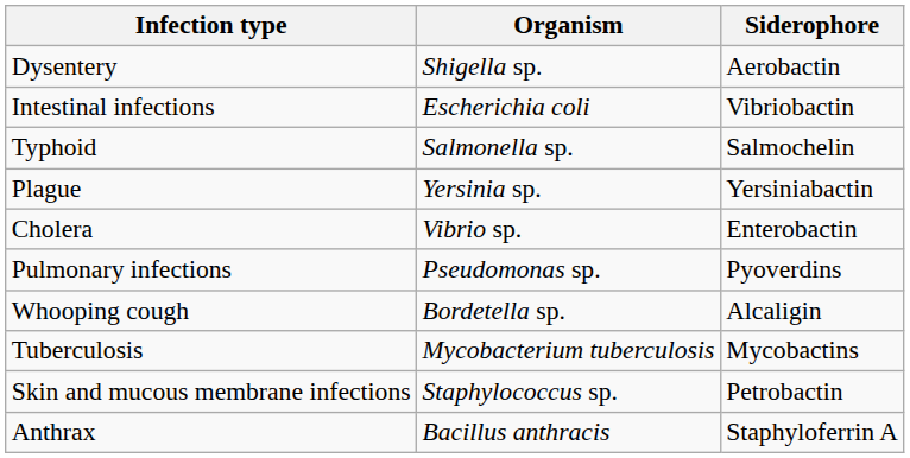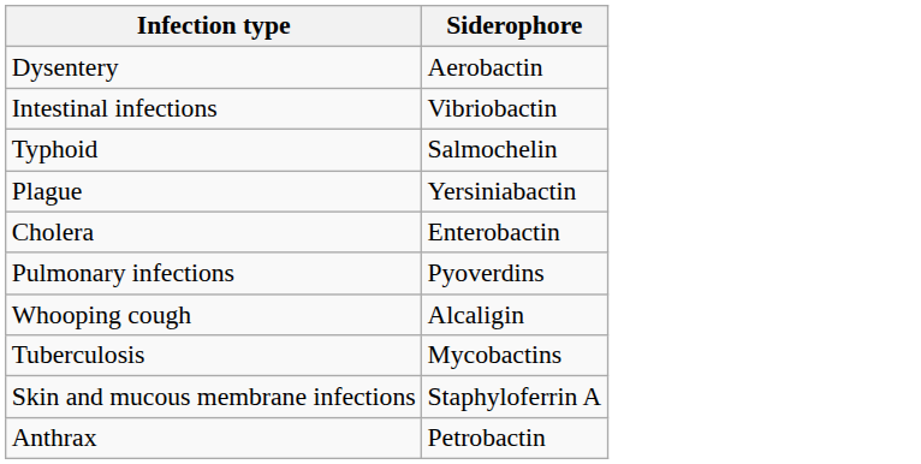 <table class="wikitable">
 <tr>
 <th><strong>Infection type</strong></th>
-<th><strong>Organism</strong></th>
 <th><strong>Siderophore</strong></th>
 </tr>
 <tr>
 <td>Dysentery</td>
-<td><em>Shigella</em> sp.</td>
 <td>Aerobactin</td>
 </tr>
 <tr>
 <td>Intestinal infections</td>
-<td><em>Escherichia coli</em></td>
 <td>Vibriobactin</td>
 </tr>
 <tr>
 <td>Typhoid</td>
-<td><em>Salmonella</em> sp.</td>
 <td>Salmochelin</td>
 </tr>
 <tr>
 <td>Plague</td>
-<td><em>Yersinia</em> sp.</td>
 <td>Yersiniabactin</td>
 </tr>
 <tr>
 <td>Cholera</td>
-<td><em>Vibrio</em> sp.</td>
 <td>Enterobactin</td>
 </tr>
 <tr>
 <td>Pulmonary infections</td>
-<td><em>Pseudomonas</em> sp.</td>
 <td>Pyoverdins</td>
 </tr>
 <tr>
 <td>Whooping cough</td>
-<td><em>Bordetella</em> sp.</td>
 <td>Alcaligin</td>
 </tr>
 <tr>
 <td>Tuberculosis</td>
-<td><em>Mycobacterium tuberculosis</em></td>
 <td>Mycobactins</td>
 </tr>
 <tr>
 <td>Skin and mucous membrane infections</td>
-<td><em>Staphylococcus</em> sp.</td>
-<td>Petrobactin</td>
+<td>Staphyloferrin A</td>
 </tr>
 <tr>
 <td>Anthrax</td>
-<td><em>Bacillus anthracis</em></td>
-<td>Staphyloferrin A</td>
+<td>Petrobactin</td>
 </tr>
 </table>
